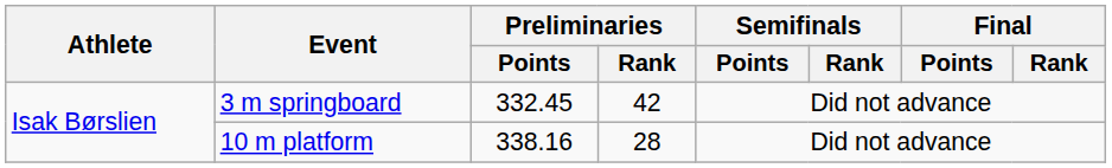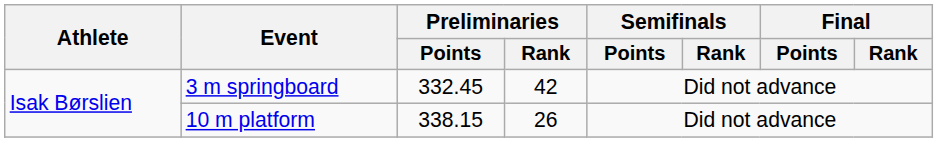 <table class="wikitable" style="text-align:center; font-size:90%; width:50%;">
 <tr>
 <th rowspan=2>Athlete</th>
 <th rowspan=2>Event</th>
 <th colspan=2>Preliminaries</th>
 <th colspan=2>Semifinals</th>
 <th colspan=2>Final</th>
 </tr>
 <tr style="font-size:95%">
 <th>Points</th>
 <th>Rank</th>
 <th>Points</th>
 <th>Rank</th>
 <th>Points</th>
 <th>Rank</th>
 </tr>
 <tr>
 <td align=left rowspan=2><a href='#'>Isak Børslien</a></td>
 <td align=left><a href='#'>3 m springboard</a></td>
 <td>332.45</td>
 <td>42</td>
 <td colspan=4>Did not advance</td>
 </tr>
 <tr>
 <td align=left><a href='#'>10 m platform</a></td>
-<td>338.16</td>
-<td>28</td>
+<td>338.15</td>
+<td>26</td>
 <td colspan=4>Did not advance</td>
 </tr>
 </table>
